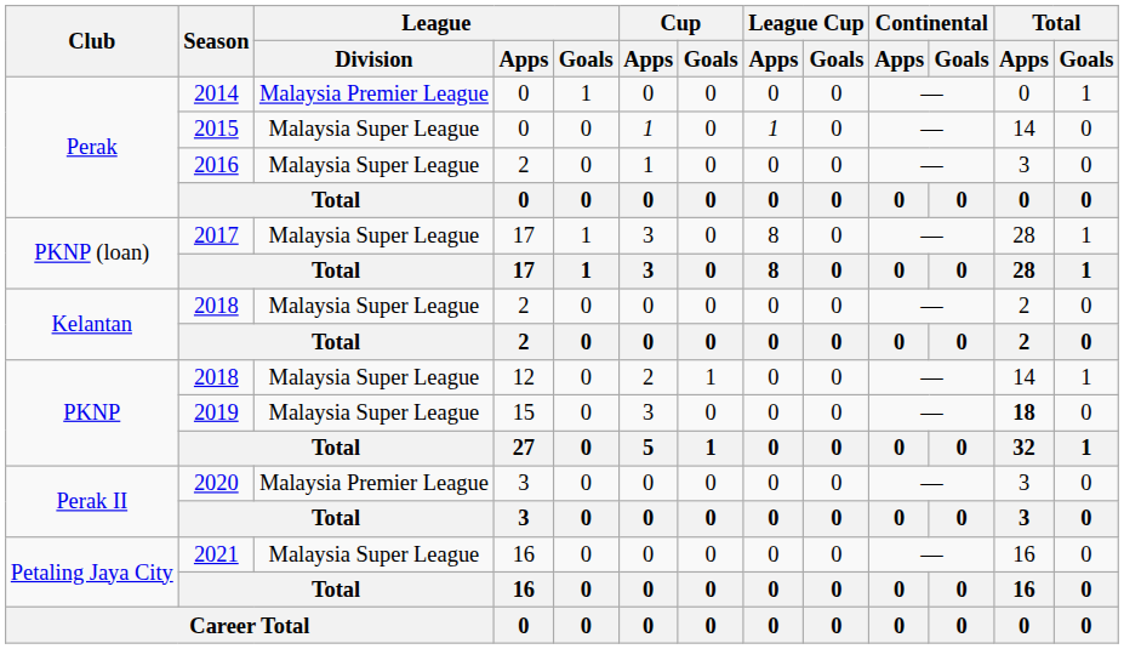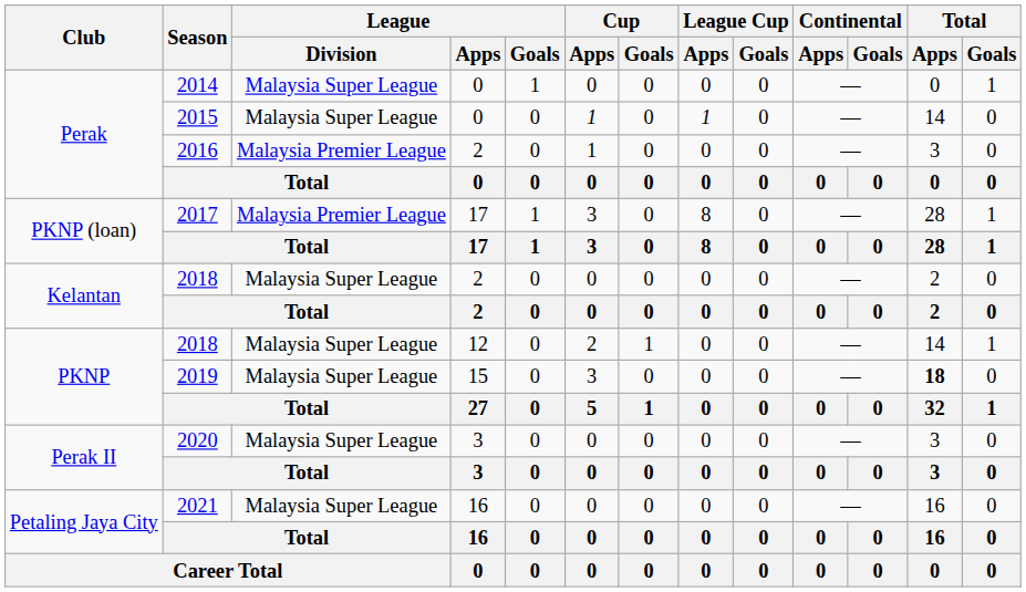 <table class=wikitable style="text-align:center">
 <tr>
 <th rowspan=2>Club</th>
 <th rowspan=2>Season</th>
 <th colspan=3>League</th>
 <th colspan=2>Cup</th>
 <th colspan=2>League Cup</th>
 <th colspan=2>Continental</th>
 <th colspan=2>Total</th>
 </tr>
 <tr>
 <th>Division</th>
 <th>Apps</th>
 <th>Goals</th>
 <th>Apps</th>
 <th>Goals</th>
 <th>Apps</th>
 <th>Goals</th>
 <th>Apps</th>
 <th>Goals</th>
 <th>Apps</th>
 <th>Goals</th>
 </tr>
 <tr>
 <td rowspan=4><a href='#'>Perak</a></td>
 <td><a href='#'>2014</a></td>
-<td><a href='#'>Malaysia Premier League</a></td>
+<td><a href='#'>Malaysia Super League</a></td>
 <td>0</td>
 <td>1</td>
 <td>0</td>
 <td>0</td>
 <td>0</td>
 <td>0</td>
 <td colspan=2>—</td>
 <td>0</td>
 <td>1</td>
 </tr>
 <tr>
 <td><a href='#'>2015</a></td>
 <td>Malaysia Super League</td>
 <td>0</td>
 <td>0</td>
 <td><em>1</em></td>
 <td>0</td>
 <td><em>1</em></td>
 <td>0</td>
 <td colspan=2>—</td>
 <td>14</td>
 <td>0</td>
 </tr>
 <tr>
 <td><a href='#'>2016</a></td>
-<td>Malaysia Super League</td>
+<td><a href='#'>Malaysia Premier League</a></td>
 <td>2</td>
 <td>0</td>
 <td>1</td>
 <td>0</td>
 <td>0</td>
 <td>0</td>
 <td colspan=2>—</td>
 <td>3</td>
 <td>0</td>
 </tr>
 <tr>
 <th colspan="2">Total</th>
 <th>0</th>
 <th>0</th>
 <th>0</th>
 <th>0</th>
 <th>0</th>
 <th>0</th>
 <th>0</th>
 <th>0</th>
 <th>0</th>
 <th>0</th>
 </tr>
 <tr>
 <td rowspan=2><a href='#'>PKNP</a> (loan)</td>
 <td><a href='#'>2017</a></td>
-<td>Malaysia Super League</td>
+<td><a href='#'>Malaysia Premier League</a></td>
 <td>17</td>
 <td>1</td>
 <td>3</td>
 <td>0</td>
 <td>8</td>
 <td>0</td>
 <td colspan=2>—</td>
 <td>28</td>
 <td>1</td>
 </tr>
 <tr>
 <th colspan="2">Total</th>
 <th>17</th>
 <th>1</th>
 <th>3</th>
 <th>0</th>
 <th>8</th>
 <th>0</th>
 <th>0</th>
 <th>0</th>
 <th>28</th>
 <th>1</th>
 </tr>
 <tr>
 <td rowspan=2><a href='#'>Kelantan</a></td>
 <td><a href='#'>2018</a></td>
 <td>Malaysia Super League</td>
 <td>2</td>
 <td>0</td>
 <td>0</td>
 <td>0</td>
 <td>0</td>
 <td>0</td>
 <td colspan=2>—</td>
 <td>2</td>
 <td>0</td>
 </tr>
 <tr>
 <th colspan="2">Total</th>
 <th>2</th>
 <th>0</th>
 <th>0</th>
 <th>0</th>
 <th>0</th>
 <th>0</th>
 <th>0</th>
 <th>0</th>
 <th>2</th>
 <th>0</th>
 </tr>
 <tr>
 <td rowspan=3><a href='#'>PKNP</a></td>
 <td><a href='#'>2018</a></td>
 <td>Malaysia Super League</td>
 <td>12</td>
 <td>0</td>
 <td>2</td>
 <td>1</td>
 <td>0</td>
 <td>0</td>
 <td colspan=2>—</td>
 <td>14</td>
 <td>1</td>
 </tr>
 <tr>
 <td><a href='#'>2019</a></td>
 <td>Malaysia Super League</td>
 <td>15</td>
 <td>0</td>
 <td>3</td>
 <td>0</td>
 <td>0</td>
 <td>0</td>
 <td colspan=2>—</td>
 <td><strong>18</strong></td>
 <td>0</td>
 </tr>
 <tr>
 <th colspan="2">Total</th>
 <th>27</th>
 <th>0</th>
 <th>5</th>
 <th>1</th>
 <th>0</th>
 <th>0</th>
 <th>0</th>
 <th>0</th>
 <th>32</th>
 <th>1</th>
 </tr>
 <tr>
 <td rowspan=2><a href='#'>Perak II</a></td>
 <td><a href='#'>2020</a></td>
-<td>Malaysia Premier League</td>
+<td>Malaysia Super League</td>
 <td>3</td>
 <td>0</td>
 <td>0</td>
 <td>0</td>
 <td>0</td>
 <td>0</td>
 <td colspan=2>—</td>
 <td>3</td>
 <td>0</td>
 </tr>
 <tr>
 <th colspan="2">Total</th>
 <th>3</th>
 <th>0</th>
 <th>0</th>
 <th>0</th>
 <th>0</th>
 <th>0</th>
 <th>0</th>
 <th>0</th>
 <th>3</th>
 <th>0</th>
 </tr>
 <tr>
 <td rowspan=2><a href='#'>Petaling Jaya City</a></td>
 <td><a href='#'>2021</a></td>
 <td>Malaysia Super League</td>
 <td>16</td>
 <td>0</td>
 <td>0</td>
 <td>0</td>
 <td>0</td>
 <td>0</td>
 <td colspan=2>—</td>
 <td>16</td>
 <td>0</td>
 </tr>
 <tr>
 <th colspan="2">Total</th>
 <th>16</th>
 <th>0</th>
 <th>0</th>
 <th>0</th>
 <th>0</th>
 <th>0</th>
 <th>0</th>
 <th>0</th>
 <th>16</th>
 <th>0</th>
 </tr>
 <tr>
 <th colspan="3">Career Total</th>
 <th>0</th>
 <th>0</th>
 <th>0</th>
 <th>0</th>
 <th>0</th>
 <th>0</th>
 <th>0</th>
 <th>0</th>
 <th>0</th>
 <th>0</th>
 </tr>
 </table>
